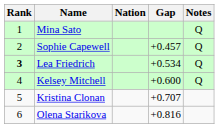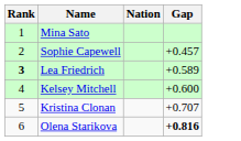 <table class="wikitable sortable" style="text-align:center">
 <tr>
 <th>Rank</th>
 <th>Name</th>
 <th>Nation</th>
 <th>Gap</th>
-<th>Notes</th>
 </tr>
 <tr bgcolor=ccffcc>
 <td>1</td>
 <td align=left><a href='#'>Mina Sato</a></td>
 <td align=left></td>
 <td></td>
-<td>Q</td>
 </tr>
 <tr bgcolor=ccffcc>
 <td>2</td>
 <td align=left><a href='#'>Sophie Capewell</a></td>
 <td align=left></td>
 <td>+0.457</td>
-<td>Q</td>
 </tr>
 <tr bgcolor=ccffcc>
 <td><strong>3</strong></td>
 <td align=left><a href='#'>Lea Friedrich</a></td>
 <td align=left></td>
-<td>+0.534</td>
-<td>Q</td>
+<td>+0.589</td>
 </tr>
 <tr bgcolor=ccffcc>
 <td>4</td>
 <td align=left><a href='#'>Kelsey Mitchell</a></td>
 <td align=left></td>
 <td>+0.600</td>
-<td>Q</td>
 </tr>
 <tr>
 <td>5</td>
 <td align=left><a href='#'>Kristina Clonan</a></td>
 <td align=left></td>
 <td>+0.707</td>
-<td></td>
 </tr>
 <tr>
 <td>6</td>
 <td align=left><a href='#'>Olena Starikova</a></td>
 <td align=left></td>
-<td>+0.816</td>
-<td></td>
+<td><strong>+0.816</strong></td>
 </tr>
 </table>
